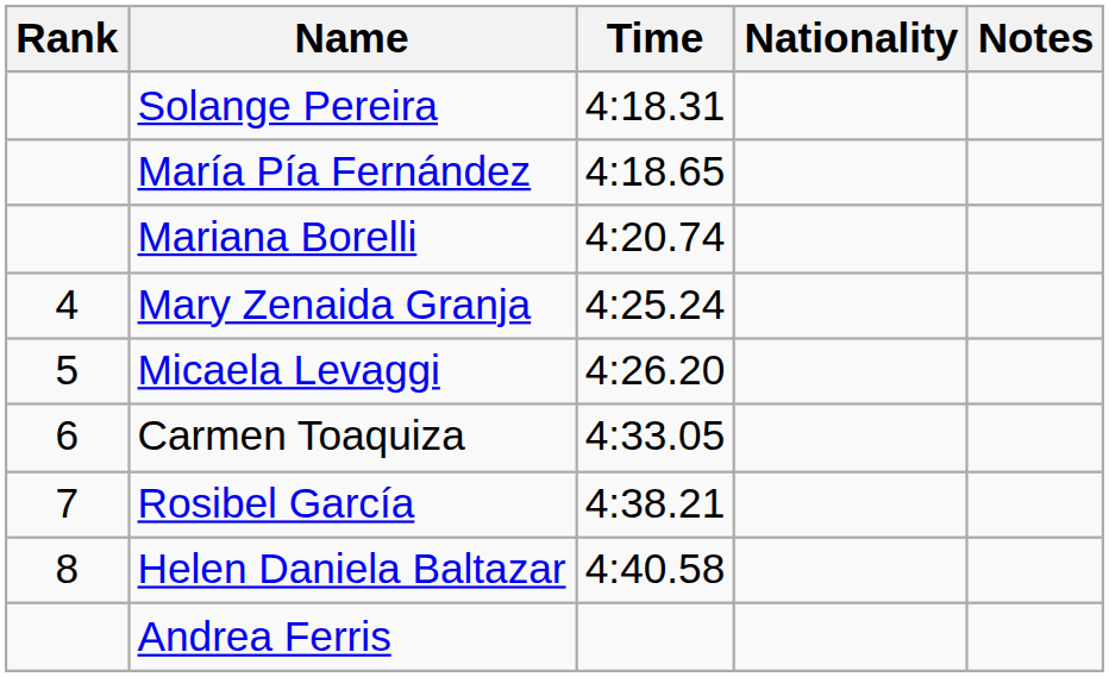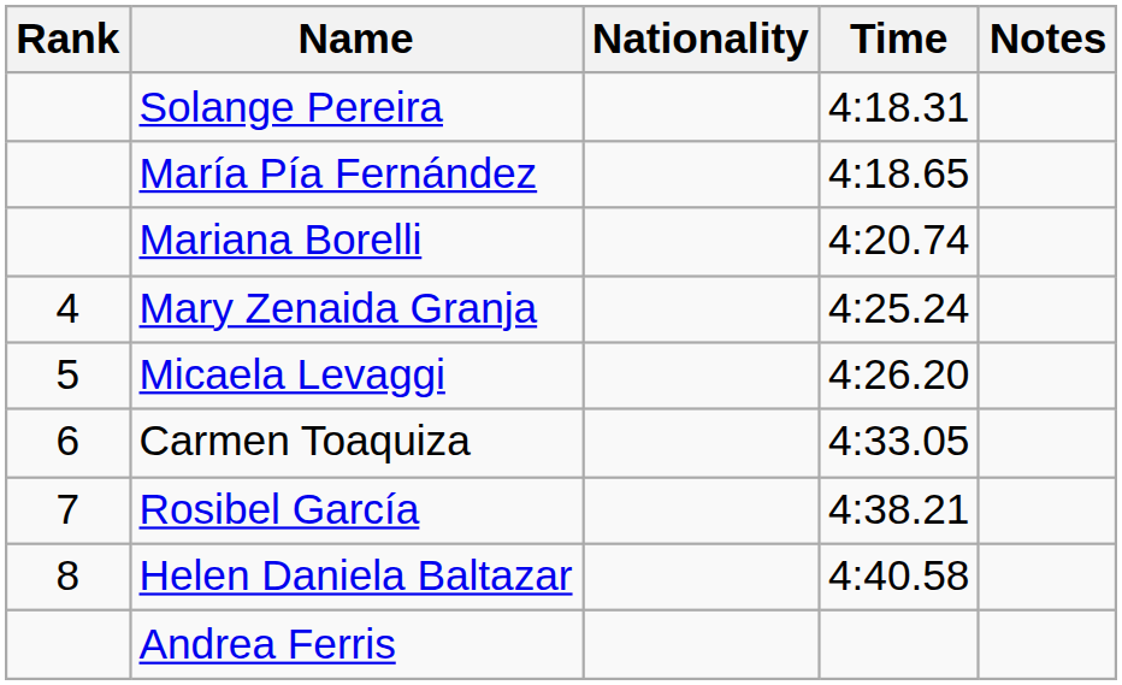 <table class="wikitable sortable" style="text-align:center">
 <tr>
 <th>Rank</th>
 <th>Name</th>
+<th>Nationality</th>
 <th>Time</th>
-<th>Nationality</th>
 <th>Notes</th>
 </tr>
 <tr>
 <td></td>
 <td align=left><a href='#'>Solange Pereira</a></td>
+<td align=left></td>
 <td>4:18.31</td>
-<td align=left></td>
 <td></td>
 </tr>
 <tr>
 <td></td>
 <td align=left><a href='#'>María Pía Fernández</a></td>
+<td align=left></td>
 <td>4:18.65</td>
-<td align=left></td>
 <td></td>
 </tr>
 <tr>
 <td></td>
 <td align=left><a href='#'>Mariana Borelli</a></td>
+<td align=left></td>
 <td>4:20.74</td>
-<td align=left></td>
 <td></td>
 </tr>
 <tr>
 <td>4</td>
 <td align=left><a href='#'>Mary Zenaida Granja</a></td>
+<td align=left></td>
 <td>4:25.24</td>
-<td align=left></td>
 <td></td>
 </tr>
 <tr>
 <td>5</td>
 <td align=left><a href='#'>Micaela Levaggi</a></td>
+<td align=left></td>
 <td>4:26.20</td>
-<td align=left></td>
 <td></td>
 </tr>
 <tr>
 <td>6</td>
 <td align=left>Carmen Toaquiza</td>
+<td align=left></td>
 <td>4:33.05</td>
-<td align=left></td>
 <td></td>
 </tr>
 <tr>
 <td>7</td>
 <td align=left><a href='#'>Rosibel García</a></td>
+<td align=left></td>
 <td>4:38.21</td>
-<td align=left></td>
 <td></td>
 </tr>
 <tr>
 <td>8</td>
 <td align=left><a href='#'>Helen Daniela Baltazar</a></td>
+<td align=left></td>
 <td>4:40.58</td>
-<td align=left></td>
 <td></td>
 </tr>
 <tr>
 <td></td>
 <td align=left><a href='#'>Andrea Ferris</a></td>
+<td align=left></td>
 <td></td>
-<td align=left></td>
 <td></td>
 </tr>
 </table>
